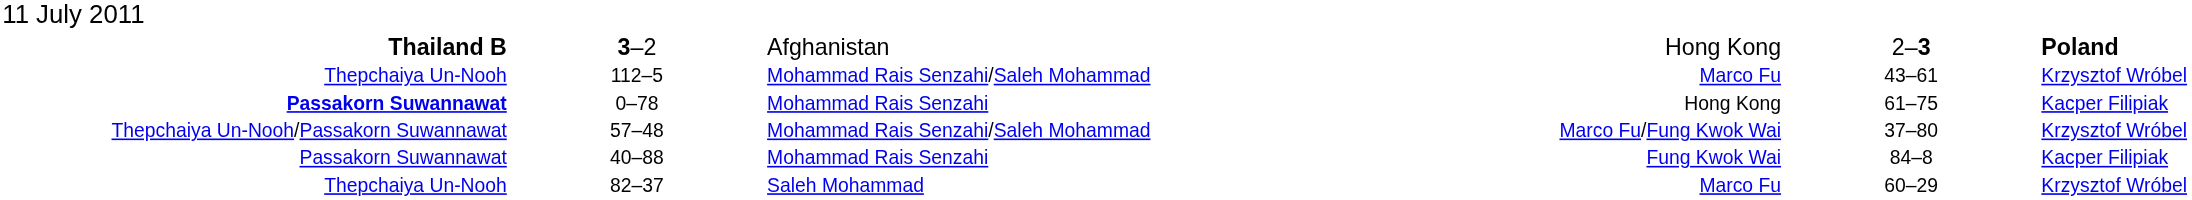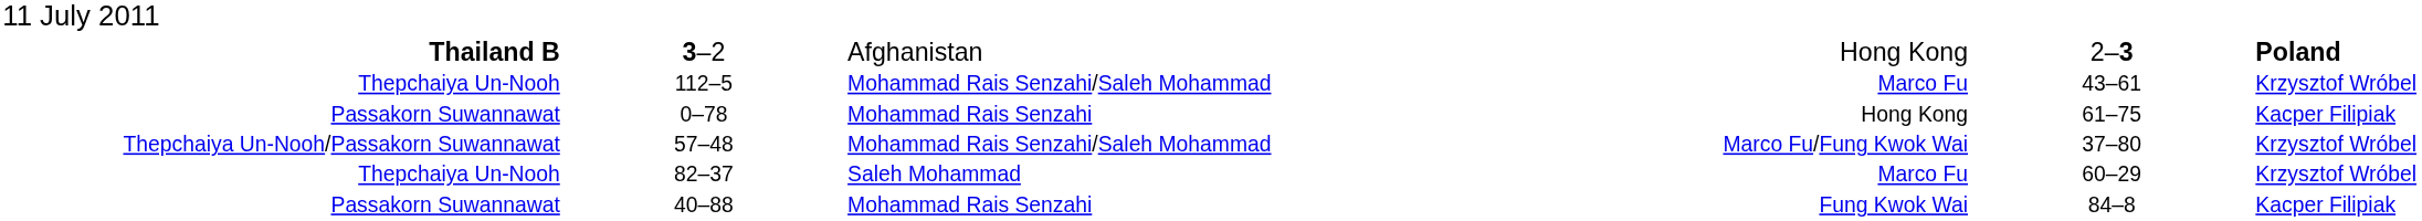 <table width="100%" cellspacing="1">
 <tr>
 <th width=20%></th>
 <th width=10%></th>
 <th width=20%></th>
 <th width=20%></th>
 <th width=10%></th>
 <th width=20%></th>
 </tr>
 <tr>
 <td>11 July 2011</td>
 </tr>
 <tr style=font-size:90%>
 <td align=right><strong>Thailand B </strong></td>
 <td align=center><strong>3</strong>–2</td>
 <td> Afghanistan</td>
 <td align=right>Hong Kong </td>
 <td align=center>2–<strong>3</strong></td>
 <td> <strong>Poland</strong></td>
 </tr>
 <tr style=font-size:75%>
 <td align=right><a href='#'>Thepchaiya Un-Nooh</a></td>
 <td align=center>112–5</td>
 <td><a href='#'>Mohammad Rais Senzahi</a>/<a href='#'>Saleh Mohammad</a></td>
 <td align=right><a href='#'>Marco Fu</a></td>
 <td align=center>43–61</td>
 <td><a href='#'>Krzysztof Wróbel</a></td>
 </tr>
 <tr style=font-size:75%>
-<td align=right><strong><a href='#'>Passakorn Suwannawat</a></strong></td>
+<td align=right><a href='#'>Passakorn Suwannawat</a></td>
 <td align=center>0–78</td>
 <td><a href='#'>Mohammad Rais Senzahi</a></td>
 <td align=right>Hong Kong </td>
 <td align=center>61–75</td>
 <td><a href='#'>Kacper Filipiak</a></td>
 </tr>
 <tr style=font-size:75%>
 <td align=right><a href='#'>Thepchaiya Un-Nooh</a>/<a href='#'>Passakorn Suwannawat</a></td>
 <td align=center>57–48</td>
 <td><a href='#'>Mohammad Rais Senzahi</a>/<a href='#'>Saleh Mohammad</a></td>
 <td align=right><a href='#'>Marco Fu</a>/<a href='#'>Fung Kwok Wai</a></td>
 <td align=center>37–80</td>
 <td><a href='#'>Krzysztof Wróbel</a></td>
 </tr>
 <tr style=font-size:75%>
+<td align=right><a href='#'>Thepchaiya Un-Nooh</a></td>
+<td align=center>82–37</td>
+<td><a href='#'>Saleh Mohammad</a></td>
+<td align=right><a href='#'>Marco Fu</a></td>
+<td align=center>60–29</td>
+<td><a href='#'>Krzysztof Wróbel</a></td>
+</tr>
+<tr style=font-size:75%>
 <td align=right><a href='#'>Passakorn Suwannawat</a></td>
 <td align=center>40–88</td>
 <td><a href='#'>Mohammad Rais Senzahi</a></td>
 <td align=right><a href='#'>Fung Kwok Wai</a></td>
 <td align=center>84–8</td>
 <td><a href='#'>Kacper Filipiak</a></td>
 </tr>
-<tr style=font-size:75%>
-<td align=right><a href='#'>Thepchaiya Un-Nooh</a></td>
-<td align=center>82–37</td>
-<td><a href='#'>Saleh Mohammad</a></td>
-<td align=right><a href='#'>Marco Fu</a></td>
-<td align=center>60–29</td>
-<td><a href='#'>Krzysztof Wróbel</a></td>
-</tr>
 </table>
